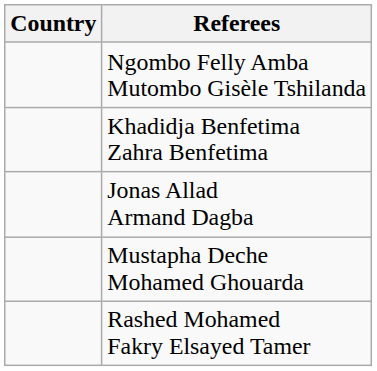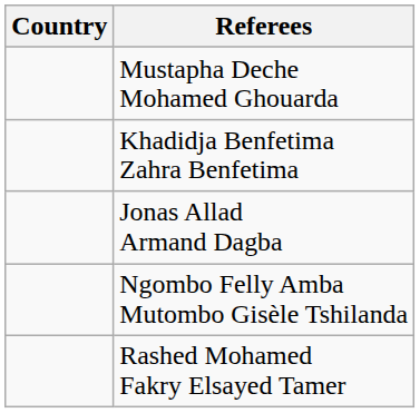 <table class="wikitable">
 <tr>
 <th>Country</th>
 <th>Referees</th>
 </tr>
 <tr>
 <td></td>
-<td>Ngombo Felly Amba<br>Mutombo Gisèle Tshilanda</td>
+<td>Mustapha Deche<br>Mohamed Ghouarda</td>
 </tr>
 <tr>
 <td></td>
 <td>Khadidja Benfetima<br>Zahra Benfetima</td>
 </tr>
 <tr>
 <td></td>
 <td>Jonas Allad<br>Armand Dagba</td>
 </tr>
 <tr>
 <td></td>
-<td>Mustapha Deche<br>Mohamed Ghouarda</td>
+<td>Ngombo Felly Amba<br>Mutombo Gisèle Tshilanda</td>
 </tr>
 <tr>
 <td></td>
 <td>Rashed Mohamed<br>Fakry Elsayed Tamer</td>
 </tr>
 </table>
